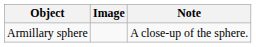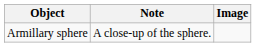 <table class="wikitable">
 <tr>
 <th>Object</th>
+<th>Note</th>
 <th>Image</th>
-<th>Note</th>
 </tr>
 <tr>
 <td>Armillary sphere</td>
+<td>A close-up of the sphere.</td>
 <td></td>
-<td>A close-up of the sphere.</td>
 </tr>
 </table>
